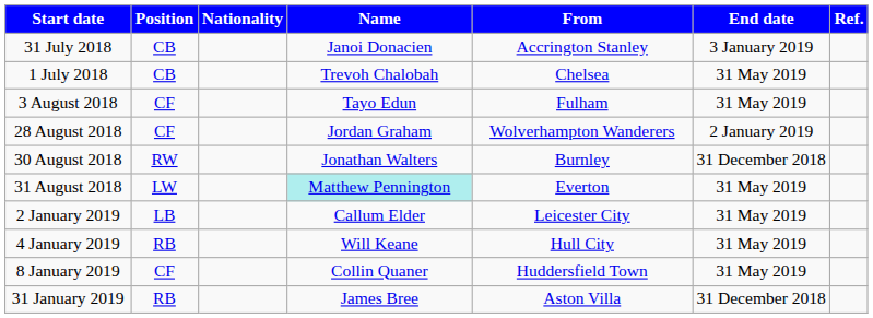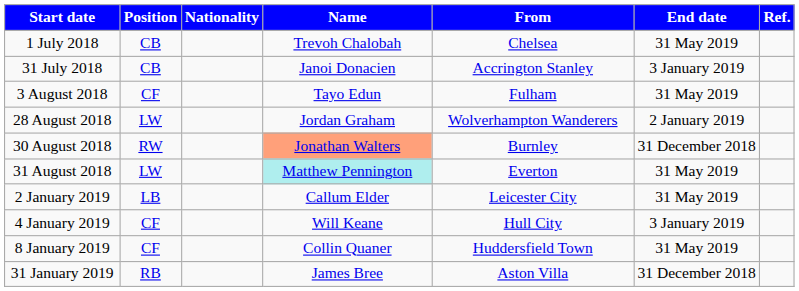 <table class="wikitable"  style="text-align:center; font-size:90%; ">
 <tr>
 <th style="background:#0000FF; color:white; width:100px;">Start date</th>
 <th style="background:#0000FF; color:white; width:50px;">Position</th>
 <th style="background:#0000FF; color:white; width:50px;">Nationality</th>
 <th style="background:#0000FF; color:white; width:150px;">Name</th>
 <th style="background:#0000FF; color:white; width:180px;">From</th>
 <th style="background:#0000FF; color:white; width:110px;">End date</th>
 <th style="background:#0000FF; color:white; width:25px;">Ref.</th>
 </tr>
 <tr>
+<td>1 July 2018</td>
+<td><a href='#'>CB</a></td>
+<td></td>
+<td><a href='#'>Trevoh Chalobah</a></td>
+<td> <a href='#'>Chelsea</a></td>
+<td>31 May 2019</td>
+<td></td>
+</tr>
+<tr>
 <td>31 July 2018</td>
 <td><a href='#'>CB</a></td>
 <td></td>
 <td><a href='#'>Janoi Donacien</a></td>
 <td> <a href='#'>Accrington Stanley</a></td>
 <td>3 January 2019</td>
-<td></td>
-</tr>
-<tr>
-<td>1 July 2018</td>
-<td><a href='#'>CB</a></td>
-<td></td>
-<td><a href='#'>Trevoh Chalobah</a></td>
-<td> <a href='#'>Chelsea</a></td>
-<td>31 May 2019</td>
 <td></td>
 </tr>
 <tr>
 <td>3 August 2018</td>
 <td><a href='#'>CF</a></td>
 <td></td>
 <td><a href='#'>Tayo Edun</a></td>
 <td> <a href='#'>Fulham</a></td>
 <td>31 May 2019</td>
 <td></td>
 </tr>
 <tr>
 <td>28 August 2018</td>
-<td><a href='#'>CF</a></td>
+<td><a href='#'>LW</a></td>
 <td></td>
 <td><a href='#'>Jordan Graham</a></td>
 <td> <a href='#'>Wolverhampton Wanderers</a></td>
 <td>2 January 2019</td>
 <td></td>
 </tr>
 <tr>
 <td>30 August 2018</td>
 <td><a href='#'>RW</a></td>
 <td></td>
-<td><a href='#'>Jonathan Walters</a></td>
+<td style="background: lightsalmon;"><a href='#'>Jonathan Walters</a></td>
 <td> <a href='#'>Burnley</a></td>
 <td>31 December 2018</td>
 <td></td>
 </tr>
 <tr>
 <td>31 August 2018</td>
 <td><a href='#'>LW</a></td>
 <td></td>
 <td style="background: paleturquoise;"><a href='#'>Matthew Pennington</a></td>
 <td> <a href='#'>Everton</a></td>
 <td>31 May 2019</td>
 <td></td>
 </tr>
 <tr>
 <td>2 January 2019</td>
 <td><a href='#'>LB</a></td>
 <td></td>
 <td><a href='#'>Callum Elder</a></td>
 <td> <a href='#'>Leicester City</a></td>
 <td>31 May 2019</td>
 <td></td>
 </tr>
 <tr>
 <td>4 January 2019</td>
-<td><a href='#'>RB</a></td>
+<td><a href='#'>CF</a></td>
 <td></td>
 <td><a href='#'>Will Keane</a></td>
 <td> <a href='#'>Hull City</a></td>
-<td>31 May 2019</td>
+<td>3 January 2019</td>
 <td></td>
 </tr>
 <tr>
 <td>8 January 2019</td>
 <td><a href='#'>CF</a></td>
 <td></td>
 <td><a href='#'>Collin Quaner</a></td>
 <td> <a href='#'>Huddersfield Town</a></td>
 <td>31 May 2019</td>
 <td></td>
 </tr>
 <tr>
 <td>31 January 2019</td>
 <td><a href='#'>RB</a></td>
 <td></td>
 <td><a href='#'>James Bree</a></td>
 <td> <a href='#'>Aston Villa</a></td>
 <td>31 December 2018</td>
 <td></td>
 </tr>
 </table>
